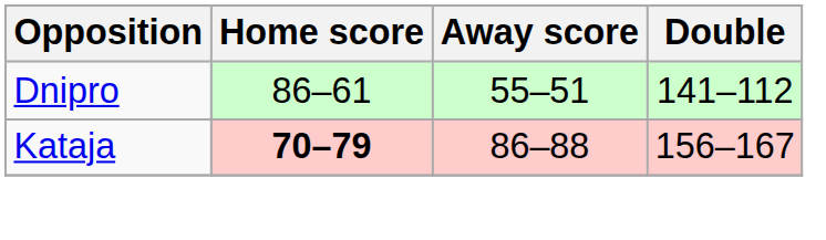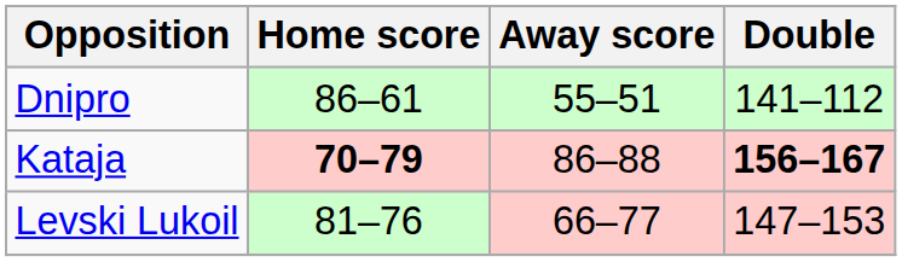 <table class="wikitable" style="text-align: center;">
 <tr>
 <th>Opposition</th>
 <th>Home score</th>
 <th>Away score</th>
 <th>Double</th>
 </tr>
 <tr>
 <td align="left"><a href='#'>Dnipro</a></td>
 <td bgcolor=#cfc>86–61</td>
 <td bgcolor=#cfc>55–51</td>
 <td bgcolor=#cfc>141–112</td>
 </tr>
 <tr>
 <td align="left"><a href='#'>Kataja</a></td>
 <td bgcolor=#fcc><strong>70–79</strong></td>
 <td bgcolor=#fcc>86–88</td>
-<td bgcolor=#fcc>156–167</td>
+<td bgcolor=#fcc><strong>156–167</strong></td>
+</tr>
+<tr>
+<td align="left"><a href='#'>Levski Lukoil</a></td>
+<td bgcolor=#cfc>81–76</td>
+<td bgcolor=#fcc>66–77</td>
+<td bgcolor=#fcc>147–153</td>
 </tr>
 <tr>
 </tr>
 </table>
